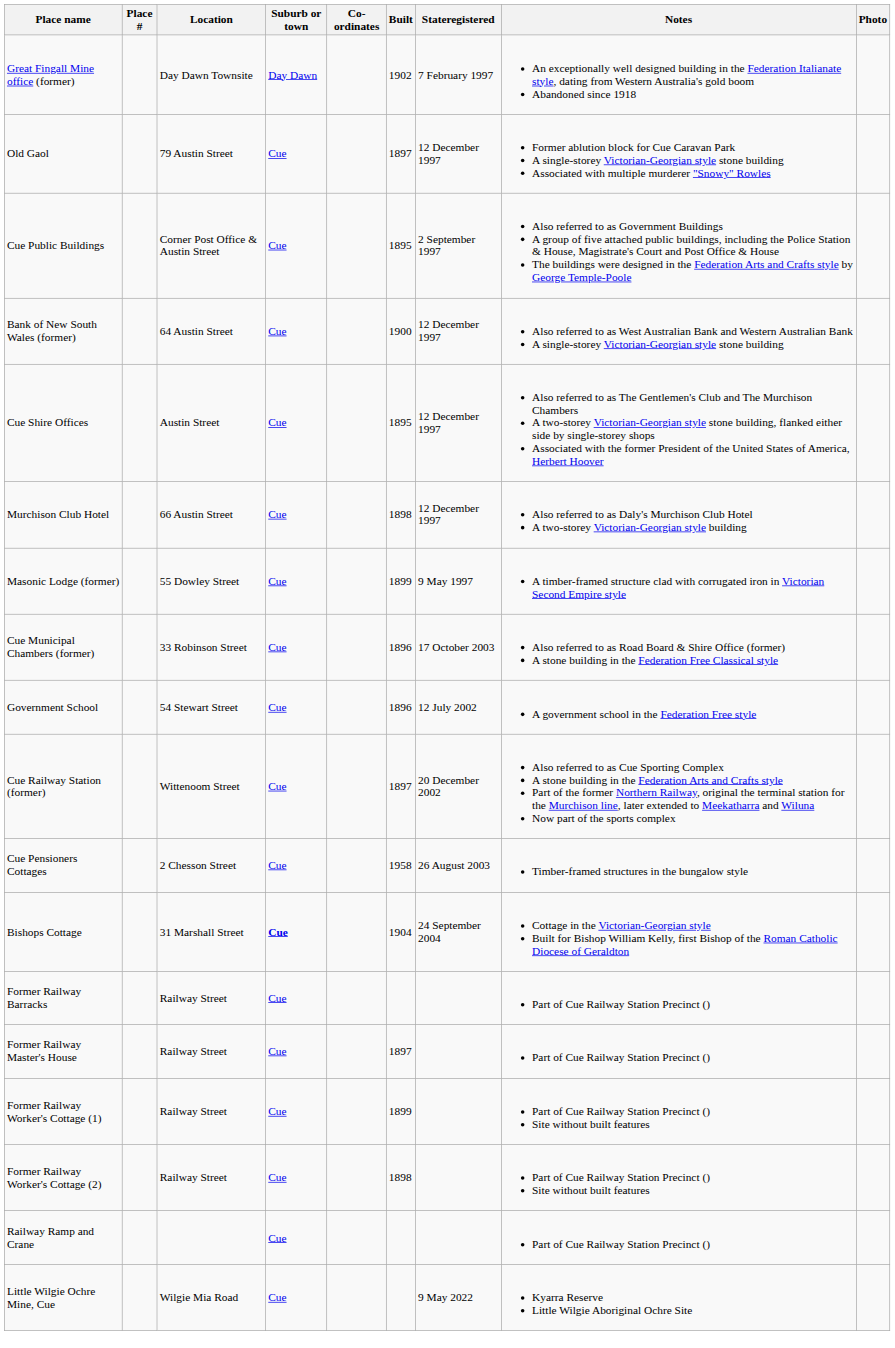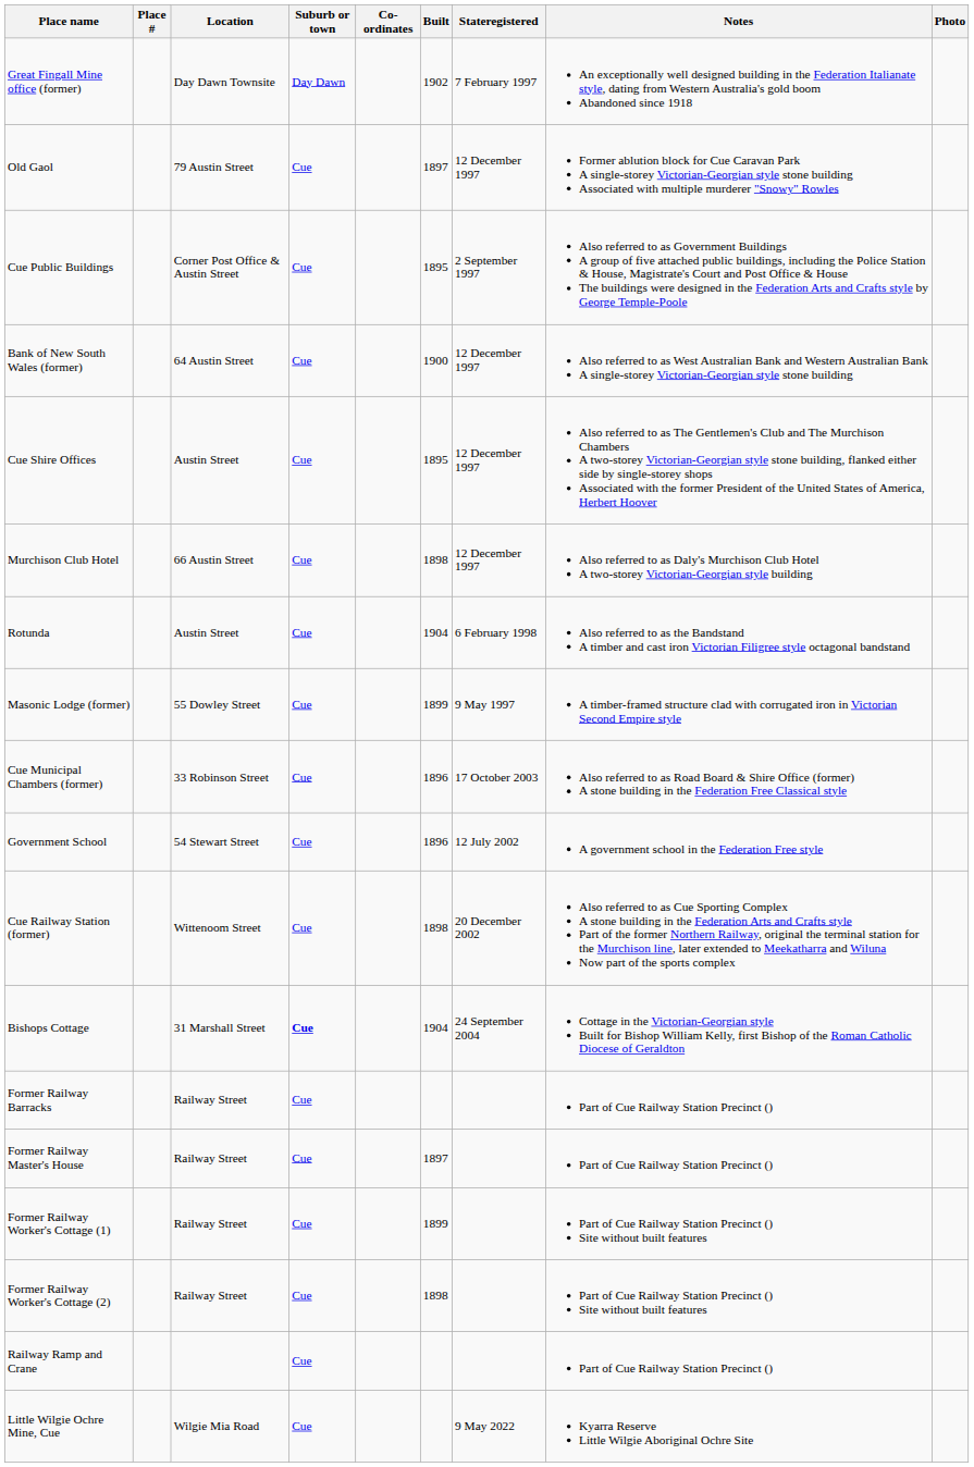 <table class="wikitable sortable">
 <tr>
 <th>Place name</th>
 <th>Place #</th>
 <th>Location</th>
 <th>Suburb or town</th>
 <th>Co-ordinates</th>
 <th>Built</th>
 <th>Stateregistered</th>
 <th class="unsortable">Notes</th>
 <th class="unsortable">Photo</th>
 </tr>
 <tr>
 <td><a href='#'>Great Fingall Mine office</a> (former)</td>
 <td></td>
 <td>Day Dawn Townsite</td>
 <td><a href='#'>Day Dawn</a></td>
 <td></td>
 <td>1902</td>
 <td>7 February 1997</td>
 <td><br><ul><li>An exceptionally well designed building in the <a href='#'>Federation Italianate style</a>, dating from  Western Australia's gold boom</li><li>Abandoned since 1918</li></ul></td>
 <td></td>
 </tr>
 <tr>
 <td>Old Gaol</td>
 <td></td>
 <td>79 Austin Street</td>
 <td><a href='#'>Cue</a></td>
 <td></td>
 <td>1897</td>
 <td>12 December 1997</td>
 <td><br><ul><li>Former ablution block for Cue Caravan Park</li><li>A single-storey <a href='#'>Victorian-Georgian style</a> stone building</li><li>Associated with multiple murderer <a href='#'>"Snowy" Rowles</a></li></ul></td>
 <td></td>
 </tr>
 <tr>
 <td>Cue Public Buildings</td>
 <td></td>
 <td>Corner Post Office & Austin Street</td>
 <td><a href='#'>Cue</a></td>
 <td></td>
 <td>1895</td>
 <td>2 September 1997</td>
 <td><br><ul><li>Also referred to as Government Buildings</li><li>A group of five attached public buildings, including the Police Station & House, Magistrate's Court and Post Office & House</li><li>The buildings were designed in the <a href='#'>Federation Arts and Crafts style</a> by <a href='#'>George Temple-Poole</a></li></ul></td>
 <td></td>
 </tr>
 <tr>
 <td>Bank of New South Wales (former)</td>
 <td></td>
 <td>64 Austin Street</td>
 <td><a href='#'>Cue</a></td>
 <td></td>
 <td>1900</td>
 <td>12 December 1997</td>
 <td><br><ul><li>Also referred to as West Australian Bank and Western Australian Bank</li><li>A single-storey <a href='#'>Victorian-Georgian style</a> stone building</li></ul></td>
 <td></td>
 </tr>
 <tr>
 <td>Cue Shire Offices</td>
 <td></td>
 <td>Austin Street</td>
 <td><a href='#'>Cue</a></td>
 <td></td>
 <td>1895</td>
 <td>12 December 1997</td>
 <td><br><ul><li>Also referred to as The Gentlemen's Club and The Murchison Chambers</li><li>A two-storey <a href='#'>Victorian-Georgian style</a> stone building, flanked either side by single-storey shops</li><li>Associated with the former President of the United States of America, <a href='#'>Herbert Hoover</a></li></ul></td>
 <td></td>
 </tr>
 <tr>
 <td>Murchison Club Hotel</td>
 <td></td>
 <td>66 Austin Street</td>
 <td><a href='#'>Cue</a></td>
 <td></td>
 <td>1898</td>
 <td>12 December 1997</td>
 <td><br><ul><li>Also referred to as Daly's Murchison Club Hotel</li><li>A two-storey <a href='#'>Victorian-Georgian style</a> building</li></ul></td>
 <td></td>
 </tr>
 <tr>
+<td>Rotunda</td>
+<td></td>
+<td>Austin Street</td>
+<td><a href='#'>Cue</a></td>
+<td></td>
+<td>1904</td>
+<td>6 February 1998</td>
+<td><br><ul><li>Also referred to as the Bandstand</li><li>A  timber and cast iron <a href='#'>Victorian Filigree style</a> octagonal bandstand</li></ul></td>
+<td></td>
+</tr>
+<tr>
 <td>Masonic Lodge (former)</td>
 <td></td>
 <td>55 Dowley Street</td>
 <td><a href='#'>Cue</a></td>
 <td></td>
 <td>1899</td>
 <td>9 May 1997</td>
 <td><br><ul><li>A timber-framed structure clad with corrugated iron in <a href='#'>Victorian Second Empire style</a></li></ul></td>
 <td></td>
 </tr>
 <tr>
 <td>Cue Municipal Chambers (former)</td>
 <td></td>
 <td>33 Robinson Street</td>
 <td><a href='#'>Cue</a></td>
 <td></td>
 <td>1896</td>
 <td>17 October 2003</td>
 <td><br><ul><li>Also referred to as Road Board & Shire Office (former)</li><li>A stone building in the <a href='#'>Federation Free Classical style</a></li></ul></td>
 <td></td>
 </tr>
 <tr>
 <td>Government School</td>
 <td></td>
 <td>54 Stewart Street</td>
 <td><a href='#'>Cue</a></td>
 <td></td>
 <td>1896</td>
 <td>12 July 2002</td>
 <td><br><ul><li>A government school in the <a href='#'>Federation Free style</a></li></ul></td>
 <td></td>
 </tr>
 <tr>
 <td>Cue Railway Station (former)</td>
 <td></td>
 <td>Wittenoom Street</td>
 <td><a href='#'>Cue</a></td>
 <td></td>
-<td>1897</td>
+<td>1898</td>
 <td>20 December 2002</td>
 <td><br><ul><li>Also referred to as Cue Sporting Complex</li><li>A stone building in the <a href='#'>Federation Arts and Crafts style</a></li><li>Part of the former <a href='#'>Northern Railway</a>, original the terminal station for the <a href='#'>Murchison line</a>, later extended to <a href='#'>Meekatharra</a> and <a href='#'>Wiluna</a></li><li>Now part of the sports complex</li></ul></td>
-<td></td>
-</tr>
-<tr>
-<td>Cue Pensioners Cottages</td>
-<td></td>
-<td>2 Chesson Street</td>
-<td><a href='#'>Cue</a></td>
-<td></td>
-<td>1958</td>
-<td>26 August 2003</td>
-<td><br><ul><li>Timber-framed structures in the bungalow style</li></ul></td>
 <td></td>
 </tr>
 <tr>
 <td>Bishops Cottage</td>
 <td></td>
 <td>31 Marshall Street</td>
 <td><strong><a href='#'>Cue</a></strong></td>
 <td></td>
 <td>1904</td>
 <td>24 September 2004</td>
 <td><br><ul><li>Cottage in the <a href='#'>Victorian-Georgian style</a></li><li>Built for Bishop William Kelly, first Bishop of the <a href='#'>Roman Catholic Diocese of Geraldton</a></li></ul></td>
 <td></td>
 </tr>
 <tr>
 <td>Former Railway Barracks</td>
 <td></td>
 <td>Railway Street</td>
 <td><a href='#'>Cue</a></td>
 <td></td>
 <td></td>
 <td></td>
 <td><br><ul><li>Part of Cue Railway Station Precinct ()</li></ul></td>
 <td></td>
 </tr>
 <tr>
 <td>Former Railway Master's House</td>
 <td></td>
 <td>Railway Street</td>
 <td><a href='#'>Cue</a></td>
 <td></td>
 <td>1897</td>
 <td></td>
 <td><br><ul><li>Part of Cue Railway Station Precinct ()</li></ul></td>
 <td></td>
 </tr>
 <tr>
 <td>Former Railway Worker's Cottage (1)</td>
 <td></td>
 <td>Railway Street</td>
 <td><a href='#'>Cue</a></td>
 <td></td>
 <td>1899</td>
 <td></td>
 <td><br><ul><li>Part of Cue Railway Station Precinct ()</li><li>Site without built features</li></ul></td>
 <td></td>
 </tr>
 <tr>
 <td>Former Railway Worker's Cottage (2)</td>
 <td></td>
 <td>Railway Street</td>
 <td><a href='#'>Cue</a></td>
 <td></td>
 <td>1898</td>
 <td></td>
 <td><br><ul><li>Part of Cue Railway Station Precinct ()</li><li>Site without built features</li></ul></td>
 <td></td>
 </tr>
 <tr>
 <td>Railway Ramp and Crane</td>
 <td></td>
 <td></td>
 <td><a href='#'>Cue</a></td>
 <td></td>
 <td></td>
 <td></td>
 <td><br><ul><li>Part of Cue Railway Station Precinct ()</li></ul></td>
 <td></td>
 </tr>
 <tr>
 <td>Little Wilgie Ochre Mine, Cue</td>
 <td></td>
 <td>Wilgie Mia Road</td>
 <td><a href='#'>Cue</a></td>
 <td></td>
 <td></td>
 <td>9 May 2022</td>
 <td><br><ul><li>Kyarra Reserve</li><li>Little Wilgie Aboriginal Ochre Site</li></ul></td>
 <td></td>
 </tr>
 </table>
